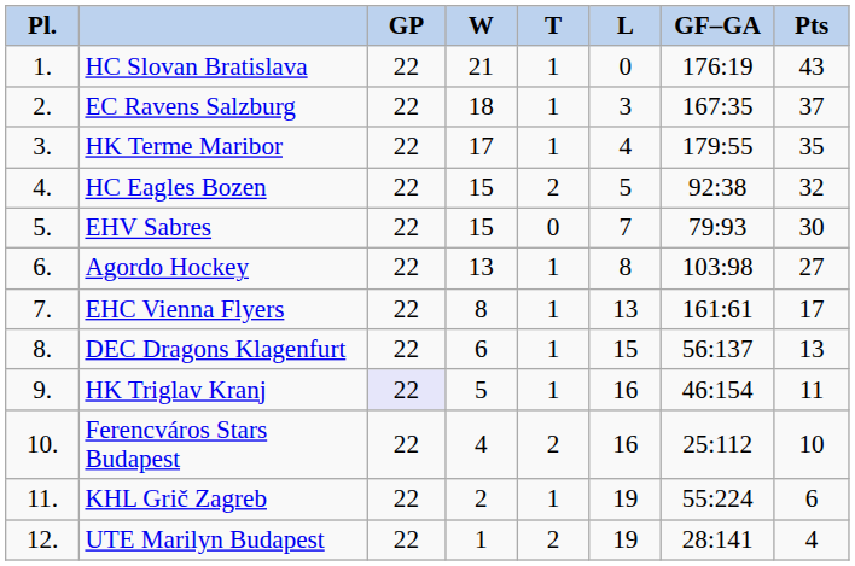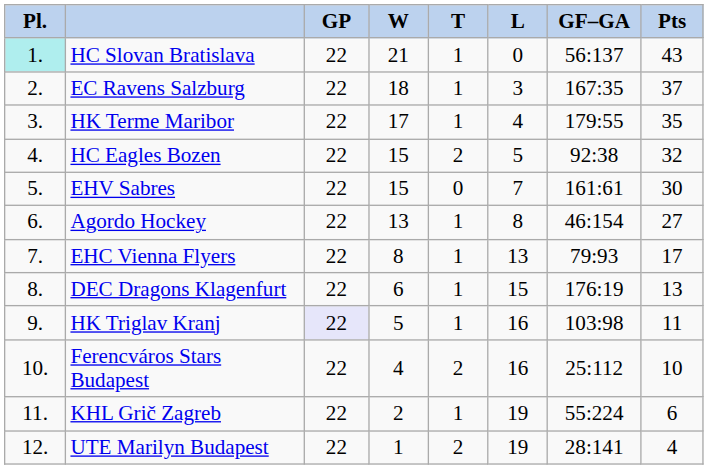 <table class="wikitable" width="60%">
 <tr style="font-weight:bold; background-color:#BCD2EE;" align="center" |>
 <td width="5%">Pl.</td>
 <td width="20%"></td>
 <td width="5%">GP</td>
 <td width="5%">W</td>
 <td width="5%">T</td>
 <td width="5%">L</td>
 <td width="5%">GF–GA</td>
 <td width="5%">Pts</td>
 </tr>
 <tr align="center">
-<td>1.</td>
+<td style="background: paleturquoise;">1.</td>
 <td align="left"> <a href='#'>HC Slovan Bratislava</a></td>
 <td>22</td>
 <td>21</td>
 <td>1</td>
 <td>0</td>
-<td>176:19</td>
+<td>56:137</td>
 <td>43</td>
 </tr>
 <tr align="center">
 <td>2.</td>
 <td align="left"> <a href='#'>EC Ravens Salzburg</a></td>
 <td>22</td>
 <td>18</td>
 <td>1</td>
 <td>3</td>
 <td>167:35</td>
 <td>37</td>
 </tr>
 <tr align="center">
 <td>3.</td>
 <td align="left"> <a href='#'>HK Terme Maribor</a></td>
 <td>22</td>
 <td>17</td>
 <td>1</td>
 <td>4</td>
 <td>179:55</td>
 <td>35</td>
 </tr>
 <tr align="center">
 <td>4.</td>
 <td align="left"> <a href='#'>HC Eagles Bozen</a></td>
 <td>22</td>
 <td>15</td>
 <td>2</td>
 <td>5</td>
 <td>92:38</td>
 <td>32</td>
 </tr>
 <tr align="center">
 <td>5.</td>
 <td align="left"> <a href='#'>EHV Sabres</a></td>
 <td>22</td>
 <td>15</td>
 <td>0</td>
 <td>7</td>
-<td>79:93</td>
+<td>161:61</td>
 <td>30</td>
 </tr>
 <tr align="center">
 <td>6.</td>
 <td align="left"> <a href='#'>Agordo Hockey</a></td>
 <td>22</td>
 <td>13</td>
 <td>1</td>
 <td>8</td>
-<td>103:98</td>
+<td>46:154</td>
 <td>27</td>
 </tr>
 <tr align="center">
 <td>7.</td>
 <td align="left"> <a href='#'>EHC Vienna Flyers</a></td>
 <td>22</td>
 <td>8</td>
 <td>1</td>
 <td>13</td>
-<td>161:61</td>
+<td>79:93</td>
 <td>17</td>
 </tr>
 <tr align="center">
 <td>8.</td>
 <td align="left"> <a href='#'>DEC Dragons Klagenfurt</a></td>
 <td>22</td>
 <td>6</td>
 <td>1</td>
 <td>15</td>
-<td>56:137</td>
+<td>176:19</td>
 <td>13</td>
 </tr>
 <tr align="center">
 <td>9.</td>
 <td align="left"> <a href='#'>HK Triglav Kranj</a></td>
 <td style="background: lavender;">22</td>
 <td>5</td>
 <td>1</td>
 <td>16</td>
-<td>46:154</td>
+<td>103:98</td>
 <td>11</td>
 </tr>
 <tr align="center">
 <td>10.</td>
 <td align="left"> <a href='#'>Ferencváros Stars Budapest</a></td>
 <td>22</td>
 <td>4</td>
 <td>2</td>
 <td>16</td>
 <td>25:112</td>
 <td>10</td>
 </tr>
 <tr align="center">
 <td>11.</td>
 <td align="left"> <a href='#'>KHL Grič Zagreb</a></td>
 <td>22</td>
 <td>2</td>
 <td>1</td>
 <td>19</td>
 <td>55:224</td>
 <td>6</td>
 </tr>
 <tr align="center">
 <td>12.</td>
 <td align="left"> <a href='#'>UTE Marilyn Budapest</a></td>
 <td>22</td>
 <td>1</td>
 <td>2</td>
 <td>19</td>
 <td>28:141</td>
 <td>4</td>
 </tr>
 </table>
